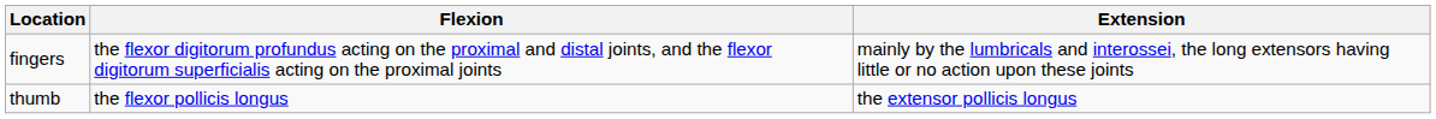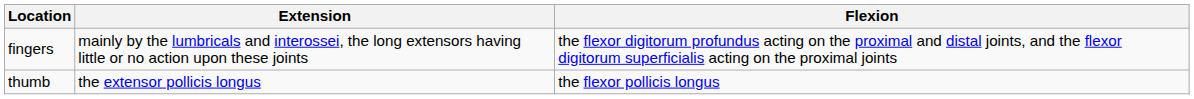 <table class="wikitable">
 <tr>
 <th>Location</th>
+<th>Extension</th>
 <th>Flexion</th>
-<th>Extension</th>
 </tr>
 <tr>
 <td>fingers</td>
+<td>mainly by the <a href='#'>lumbricals</a> and <a href='#'>interossei</a>, the long extensors having little or no action upon these joints</td>
 <td>the <a href='#'>flexor digitorum profundus</a> acting on the <a href='#'>proximal</a> and <a href='#'>distal</a> joints, and the <a href='#'>flexor digitorum superficialis</a> acting on the proximal joints</td>
-<td>mainly by the <a href='#'>lumbricals</a> and <a href='#'>interossei</a>, the long extensors having little or no action upon these joints</td>
 </tr>
 <tr>
 <td>thumb</td>
+<td>the <a href='#'>extensor pollicis longus</a></td>
 <td>the <a href='#'>flexor pollicis longus</a></td>
-<td>the <a href='#'>extensor pollicis longus</a></td>
 </tr>
 </table>
